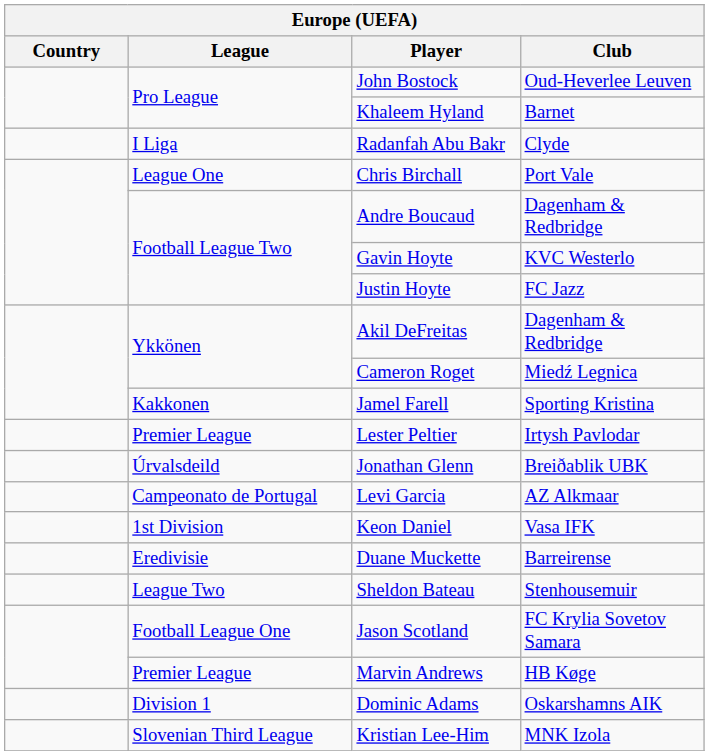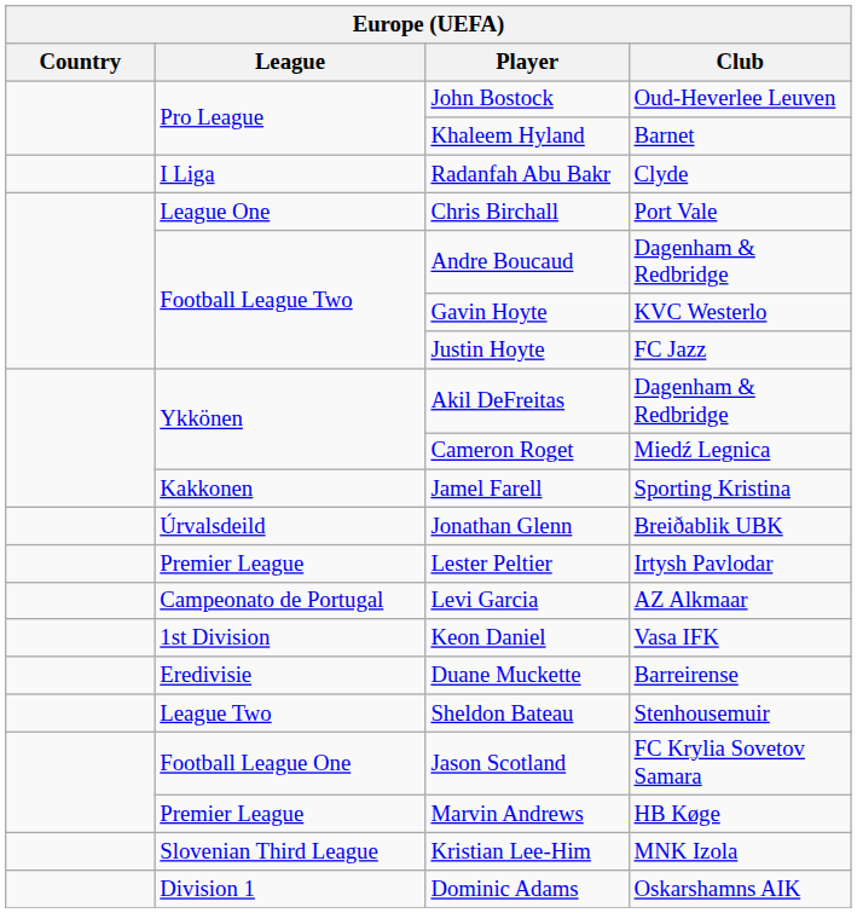 <table class="collapsible wikitable collapsed"  style="width:61%; font-size:90%;">
 <tr>
 <th colspan="4">Europe (UEFA)</th>
 </tr>
 <tr>
 <th style="width:11%;">Country</th>
 <th style="width:20%;">League</th>
 <th style="width:15%;">Player</th>
 <th style="width:15%;">Club</th>
 </tr>
 <tr>
 <td rowspan="2"></td>
 <td rowspan="2"><a href='#'>Pro League</a></td>
 <td><a href='#'>John Bostock</a></td>
 <td><a href='#'>Oud-Heverlee Leuven</a></td>
 </tr>
 <tr>
 <td><a href='#'>Khaleem Hyland</a></td>
 <td><a href='#'>Barnet</a></td>
 </tr>
 <tr>
 <td></td>
 <td><a href='#'>I Liga</a></td>
 <td><a href='#'>Radanfah Abu Bakr</a></td>
 <td><a href='#'>Clyde</a></td>
 </tr>
 <tr>
 <td rowspan="4"></td>
 <td><a href='#'>League One</a></td>
 <td><a href='#'>Chris Birchall</a></td>
 <td><a href='#'>Port Vale</a></td>
 </tr>
 <tr>
 <td rowspan="3"><a href='#'>Football League Two</a></td>
 <td><a href='#'>Andre Boucaud</a></td>
 <td><a href='#'>Dagenham & Redbridge</a></td>
 </tr>
 <tr>
 <td><a href='#'>Gavin Hoyte</a></td>
 <td><a href='#'>KVC Westerlo</a></td>
 </tr>
 <tr>
 <td><a href='#'>Justin Hoyte</a></td>
 <td><a href='#'>FC Jazz</a></td>
 </tr>
 <tr>
 <td rowspan="3"></td>
 <td rowspan="2"><a href='#'>Ykkönen</a></td>
 <td><a href='#'>Akil DeFreitas</a></td>
 <td><a href='#'>Dagenham & Redbridge</a></td>
 </tr>
 <tr>
 <td><a href='#'>Cameron Roget</a></td>
 <td><a href='#'>Miedź Legnica</a></td>
 </tr>
 <tr>
 <td><a href='#'>Kakkonen</a></td>
 <td><a href='#'>Jamel Farell</a></td>
 <td><a href='#'>Sporting Kristina</a></td>
 </tr>
 <tr>
 <td></td>
+<td><a href='#'>Úrvalsdeild</a></td>
+<td><a href='#'>Jonathan Glenn</a></td>
+<td><a href='#'>Breiðablik UBK</a></td>
+</tr>
+<tr>
+<td></td>
 <td><a href='#'>Premier League</a></td>
 <td><a href='#'>Lester Peltier</a></td>
 <td><a href='#'>Irtysh Pavlodar</a></td>
-</tr>
-<tr>
-<td></td>
-<td><a href='#'>Úrvalsdeild</a></td>
-<td><a href='#'>Jonathan Glenn</a></td>
-<td><a href='#'>Breiðablik UBK</a></td>
 </tr>
 <tr>
 <td></td>
 <td><a href='#'>Campeonato de Portugal</a></td>
 <td><a href='#'>Levi Garcia</a></td>
 <td><a href='#'>AZ Alkmaar</a></td>
 </tr>
 <tr>
 <td></td>
 <td><a href='#'>1st Division</a></td>
 <td><a href='#'>Keon Daniel</a></td>
 <td><a href='#'>Vasa IFK</a></td>
 </tr>
 <tr>
 <td></td>
 <td><a href='#'>Eredivisie</a></td>
 <td><a href='#'>Duane Muckette</a></td>
 <td><a href='#'>Barreirense</a></td>
 </tr>
 <tr>
 <td></td>
 <td><a href='#'>League Two</a></td>
 <td><a href='#'>Sheldon Bateau</a></td>
 <td><a href='#'>Stenhousemuir</a></td>
 </tr>
 <tr>
 <td rowspan="2"></td>
 <td><a href='#'>Football League One</a></td>
 <td><a href='#'>Jason Scotland</a></td>
 <td><a href='#'>FC Krylia Sovetov Samara</a></td>
 </tr>
 <tr>
 <td><a href='#'>Premier League</a></td>
 <td><a href='#'>Marvin Andrews</a></td>
 <td><a href='#'>HB Køge</a></td>
 </tr>
 <tr>
 <td></td>
+<td><a href='#'>Slovenian Third League</a></td>
+<td><a href='#'>Kristian Lee-Him</a></td>
+<td><a href='#'>MNK Izola</a></td>
+</tr>
+<tr>
+<td></td>
 <td><a href='#'>Division 1</a></td>
 <td><a href='#'>Dominic Adams</a></td>
 <td><a href='#'>Oskarshamns AIK</a></td>
 </tr>
-<tr>
-<td></td>
-<td><a href='#'>Slovenian Third League</a></td>
-<td><a href='#'>Kristian Lee-Him</a></td>
-<td><a href='#'>MNK Izola</a></td>
-</tr>
 </table>
